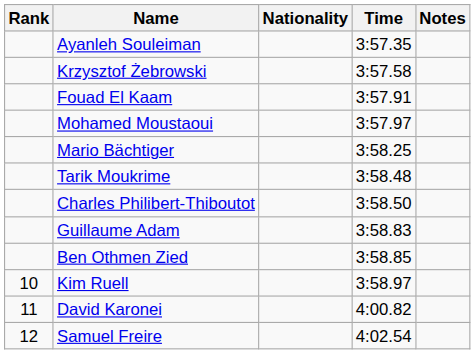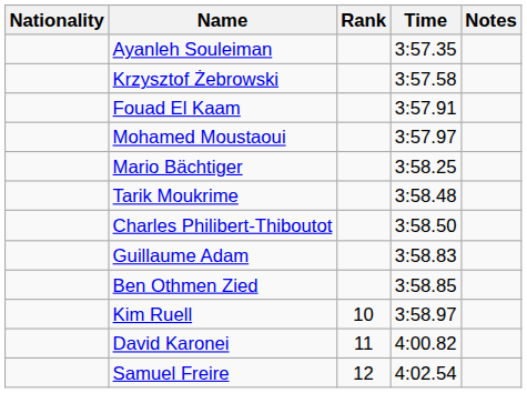 <table class="wikitable sortable" style="text-align:center; font-size:95%">
 <tr>
+<th>Nationality</th>
+<th>Name</th>
 <th>Rank</th>
-<th>Name</th>
-<th>Nationality</th>
 <th>Time</th>
 <th>Notes</th>
 </tr>
 <tr>
+<td align=left></td>
+<td align=left><a href='#'>Ayanleh Souleiman</a></td>
 <td></td>
-<td align=left><a href='#'>Ayanleh Souleiman</a></td>
-<td align=left></td>
 <td>3:57.35</td>
 <td></td>
 </tr>
 <tr>
+<td align=left></td>
+<td align=left><a href='#'>Krzysztof Żebrowski</a></td>
 <td></td>
-<td align=left><a href='#'>Krzysztof Żebrowski</a></td>
-<td align=left></td>
 <td>3:57.58</td>
 <td></td>
 </tr>
 <tr>
+<td align=left></td>
+<td align=left><a href='#'>Fouad El Kaam</a></td>
 <td></td>
-<td align=left><a href='#'>Fouad El Kaam</a></td>
-<td align=left></td>
 <td>3:57.91</td>
 <td></td>
 </tr>
 <tr>
+<td align=left></td>
+<td align=left><a href='#'>Mohamed Moustaoui</a></td>
 <td></td>
-<td align=left><a href='#'>Mohamed Moustaoui</a></td>
-<td align=left></td>
 <td>3:57.97</td>
 <td></td>
 </tr>
 <tr>
+<td align=left></td>
+<td align=left><a href='#'>Mario Bächtiger</a></td>
 <td></td>
-<td align=left><a href='#'>Mario Bächtiger</a></td>
-<td align=left></td>
 <td>3:58.25</td>
 <td></td>
 </tr>
 <tr>
+<td align=left></td>
+<td align=left><a href='#'>Tarik Moukrime</a></td>
 <td></td>
-<td align=left><a href='#'>Tarik Moukrime</a></td>
-<td align=left></td>
 <td>3:58.48</td>
 <td></td>
 </tr>
 <tr>
+<td align=left></td>
+<td align=left><a href='#'>Charles Philibert-Thiboutot</a></td>
 <td></td>
-<td align=left><a href='#'>Charles Philibert-Thiboutot</a></td>
-<td align=left></td>
 <td>3:58.50</td>
 <td></td>
 </tr>
 <tr>
+<td align=left></td>
+<td align=left><a href='#'>Guillaume Adam</a></td>
 <td></td>
-<td align=left><a href='#'>Guillaume Adam</a></td>
-<td align=left></td>
 <td>3:58.83</td>
 <td></td>
 </tr>
 <tr>
+<td align=left></td>
+<td align=left><a href='#'>Ben Othmen Zied</a></td>
 <td></td>
-<td align=left><a href='#'>Ben Othmen Zied</a></td>
-<td align=left></td>
 <td>3:58.85</td>
 <td></td>
 </tr>
 <tr>
+<td align=left></td>
+<td align=left><a href='#'>Kim Ruell</a></td>
 <td>10</td>
-<td align=left><a href='#'>Kim Ruell</a></td>
-<td align=left></td>
 <td>3:58.97</td>
 <td></td>
 </tr>
 <tr>
+<td align=left></td>
+<td align=left><a href='#'>David Karonei</a></td>
 <td>11</td>
-<td align=left><a href='#'>David Karonei</a></td>
-<td align=left></td>
 <td>4:00.82</td>
 <td></td>
 </tr>
 <tr>
+<td align=left></td>
+<td align=left><a href='#'>Samuel Freire</a></td>
 <td>12</td>
-<td align=left><a href='#'>Samuel Freire</a></td>
-<td align=left></td>
 <td>4:02.54</td>
 <td></td>
 </tr>
 </table>
